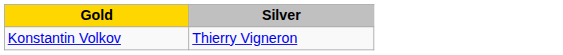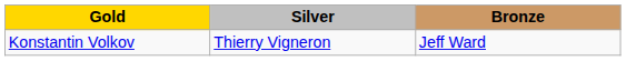 <table class="wikitable" style="text-align:left">
 <tr align="center">
 <td width=200 bgcolor=gold><strong>Gold</strong></td>
 <td width=200 bgcolor=silver><strong>Silver</strong></td>
+<td width=200 bgcolor=CC9966><strong>Bronze</strong></td>
 </tr>
 <tr>
 <td><a href='#'>Konstantin Volkov</a><br><em></em></td>
 <td><a href='#'>Thierry Vigneron</a><br><em></em></td>
+<td><a href='#'>Jeff Ward</a><br><em></em></td>
 </tr>
 </table>
